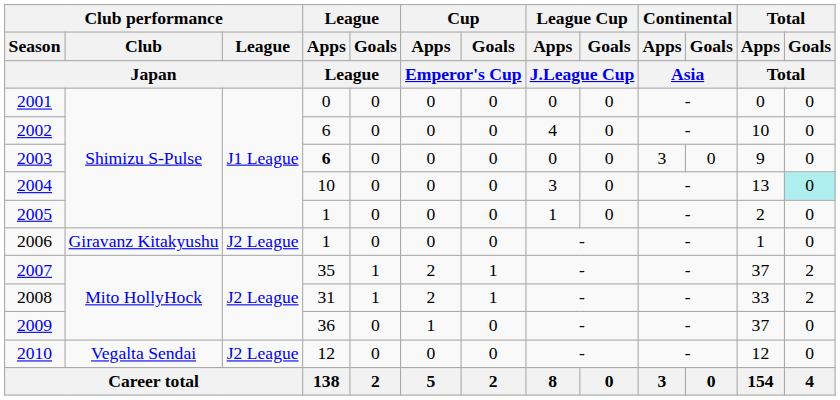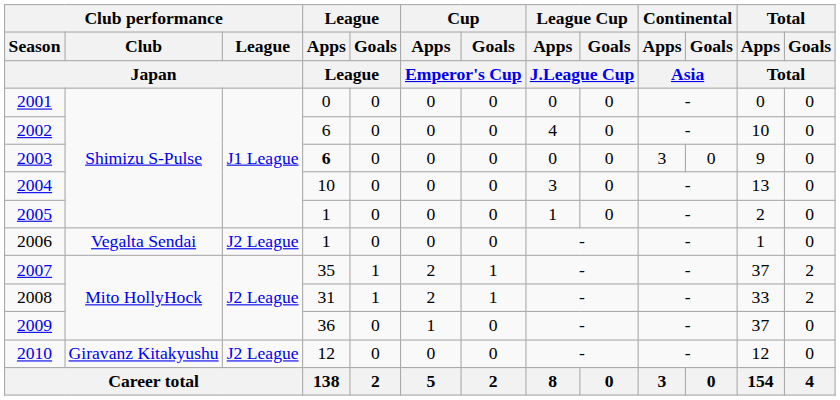 <table class="wikitable" style="text-align:center">
 <tr>
 <th colspan=3>Club performance</th>
 <th colspan=2>League</th>
 <th colspan=2>Cup</th>
 <th colspan=2>League Cup</th>
 <th colspan=2>Continental</th>
 <th colspan=2>Total</th>
 </tr>
 <tr>
 <th>Season</th>
 <th>Club</th>
 <th>League</th>
 <th>Apps</th>
 <th>Goals</th>
 <th>Apps</th>
 <th>Goals</th>
 <th>Apps</th>
 <th>Goals</th>
 <th>Apps</th>
 <th>Goals</th>
 <th>Apps</th>
 <th>Goals</th>
 </tr>
 <tr>
 <th colspan=3>Japan</th>
 <th colspan=2>League</th>
 <th colspan=2><a href='#'>Emperor's Cup</a></th>
 <th colspan=2><a href='#'>J.League Cup</a></th>
 <th colspan=2><a href='#'>Asia</a></th>
 <th colspan=2>Total</th>
 </tr>
 <tr>
 <td><a href='#'>2001</a></td>
 <td rowspan="5"><a href='#'>Shimizu S-Pulse</a></td>
 <td rowspan="5"><a href='#'>J1 League</a></td>
 <td>0</td>
 <td>0</td>
 <td>0</td>
 <td>0</td>
 <td>0</td>
 <td>0</td>
 <td colspan="2">-</td>
 <td>0</td>
 <td>0</td>
 </tr>
 <tr>
 <td><a href='#'>2002</a></td>
 <td>6</td>
 <td>0</td>
 <td>0</td>
 <td>0</td>
 <td>4</td>
 <td>0</td>
 <td colspan="2">-</td>
 <td>10</td>
 <td>0</td>
 </tr>
 <tr>
 <td><a href='#'>2003</a></td>
 <td><strong>6</strong></td>
 <td>0</td>
 <td>0</td>
 <td>0</td>
 <td>0</td>
 <td>0</td>
 <td>3</td>
 <td>0</td>
 <td>9</td>
 <td>0</td>
 </tr>
 <tr>
 <td><a href='#'>2004</a></td>
 <td>10</td>
 <td>0</td>
 <td>0</td>
 <td>0</td>
 <td>3</td>
 <td>0</td>
 <td colspan="2">-</td>
 <td>13</td>
-<td style="background: paleturquoise;">0</td>
+<td>0</td>
 </tr>
 <tr>
 <td><a href='#'>2005</a></td>
 <td>1</td>
 <td>0</td>
 <td>0</td>
 <td>0</td>
 <td>1</td>
 <td>0</td>
 <td colspan="2">-</td>
 <td>2</td>
 <td>0</td>
 </tr>
 <tr>
 <td>2006</td>
-<td><a href='#'>Giravanz Kitakyushu</a></td>
+<td><a href='#'>Vegalta Sendai</a></td>
 <td><a href='#'>J2 League</a></td>
 <td>1</td>
 <td>0</td>
 <td>0</td>
 <td>0</td>
 <td colspan="2">-</td>
 <td colspan="2">-</td>
 <td>1</td>
 <td>0</td>
 </tr>
 <tr>
 <td><a href='#'>2007</a></td>
 <td rowspan="3"><a href='#'>Mito HollyHock</a></td>
 <td rowspan="3"><a href='#'>J2 League</a></td>
 <td>35</td>
 <td>1</td>
 <td>2</td>
 <td>1</td>
 <td colspan="2">-</td>
 <td colspan="2">-</td>
 <td>37</td>
 <td>2</td>
 </tr>
 <tr>
 <td>2008</td>
 <td>31</td>
 <td>1</td>
 <td>2</td>
 <td>1</td>
 <td colspan="2">-</td>
 <td colspan="2">-</td>
 <td>33</td>
 <td>2</td>
 </tr>
 <tr>
 <td><a href='#'>2009</a></td>
 <td>36</td>
 <td>0</td>
 <td>1</td>
 <td>0</td>
 <td colspan="2">-</td>
 <td colspan="2">-</td>
 <td>37</td>
 <td>0</td>
 </tr>
 <tr>
 <td><a href='#'>2010</a></td>
-<td><a href='#'>Vegalta Sendai</a></td>
+<td><a href='#'>Giravanz Kitakyushu</a></td>
 <td><a href='#'>J2 League</a></td>
 <td>12</td>
 <td>0</td>
 <td>0</td>
 <td>0</td>
 <td colspan="2">-</td>
 <td colspan="2">-</td>
 <td>12</td>
 <td>0</td>
 </tr>
 <tr>
 <th colspan=3>Career total</th>
 <th>138</th>
 <th>2</th>
 <th>5</th>
 <th>2</th>
 <th>8</th>
 <th>0</th>
 <th>3</th>
 <th>0</th>
 <th>154</th>
 <th>4</th>
 </tr>
 </table>
